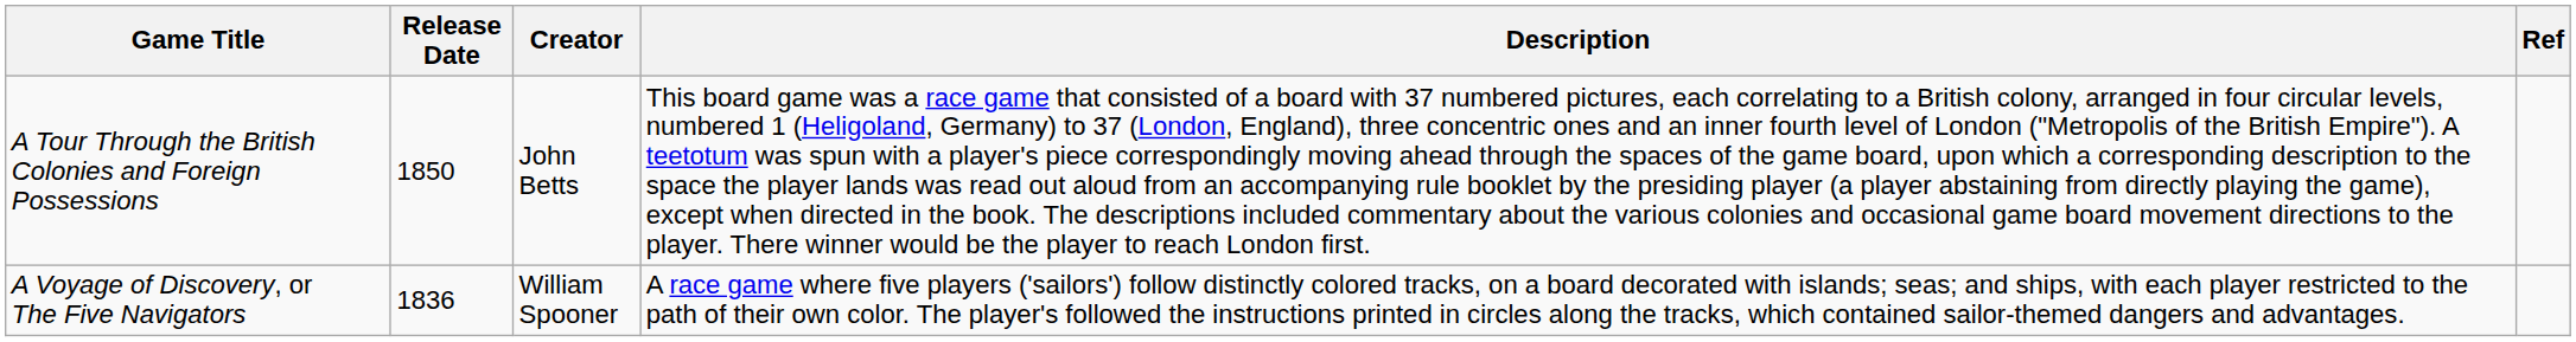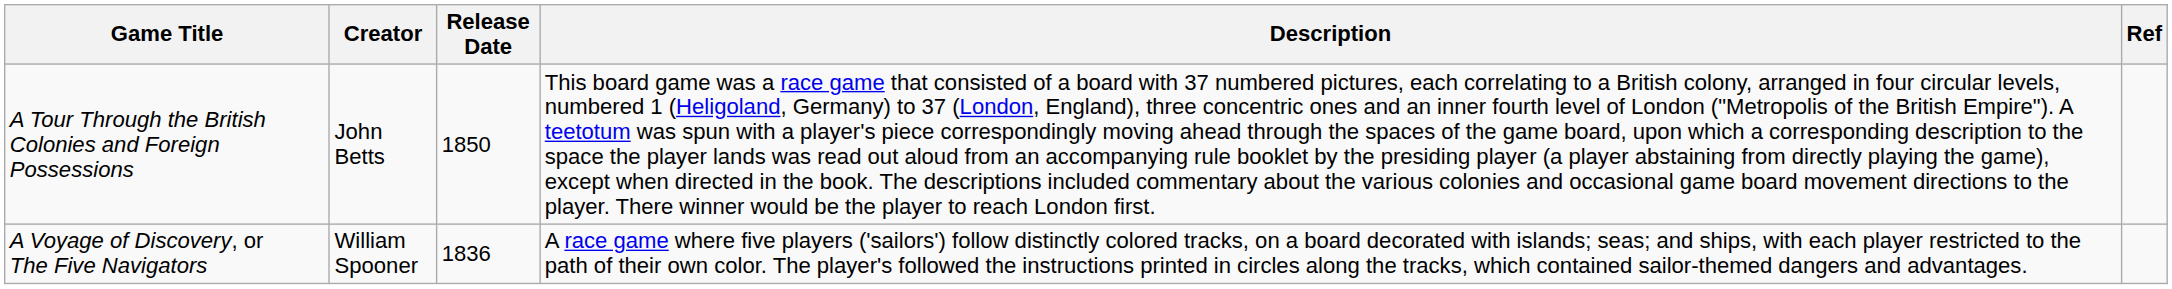 <table class="wikitable">
 <tr>
 <th>Game Title</th>
+<th>Creator</th>
 <th>Release Date</th>
-<th>Creator</th>
 <th>Description</th>
 <th>Ref</th>
 </tr>
 <tr>
 <td><em>A Tour Through the British Colonies and Foreign Possessions</em></td>
+<td>John Betts</td>
 <td>1850</td>
-<td>John Betts</td>
 <td>This board game was a <a href='#'>race game</a> that consisted of a board with 37 numbered pictures, each correlating to a British colony, arranged in four circular levels, numbered 1 (<a href='#'>Heligoland</a>, Germany) to 37 (<a href='#'>London</a>, England), three concentric ones and an inner fourth level of London ("Metropolis of the British Empire"). A <a href='#'>teetotum</a> was spun with a player's piece correspondingly moving ahead through the spaces of the game board, upon which a corresponding description to the space the player lands was read out aloud from an accompanying rule booklet by the presiding player (a player abstaining from directly playing the game), except when directed in the book. The descriptions included commentary about the various colonies and occasional game board movement directions to the player. There winner would be the player to reach London first.</td>
 <td></td>
 </tr>
 <tr>
 <td style="white-space: nowrap;"><em>A Voyage of Discovery</em>, or<br><em>The Five Navigators</em></td>
+<td>William Spooner</td>
 <td>1836</td>
-<td>William Spooner</td>
 <td>A <a href='#'>race game</a> where five players ('sailors') follow distinctly colored tracks, on a board decorated with islands; seas; and ships, with each player restricted to the path of their own color. The player's followed the instructions printed in circles along the tracks, which contained sailor-themed dangers and advantages.</td>
 <td></td>
 </tr>
 </table>
